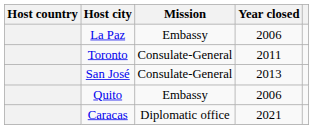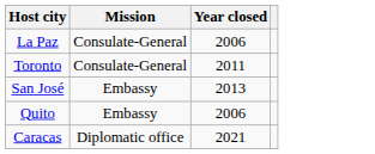 <table class="wikitable plainrowheaders" style="text-align:center;">
 <tr>
-<th scope="col">Host country</th>
 <th scope="col">Host city</th>
 <th scope="col">Mission</th>
 <th scope="col">Year closed</th>
 <th scope="col"></th>
 </tr>
 <tr>
-<th scope="row"></th>
 <td><a href='#'>La Paz</a></td>
-<td>Embassy</td>
+<td>Consulate-General</td>
 <td>2006</td>
 <td></td>
 </tr>
 <tr>
-<th scope="row"></th>
 <td><a href='#'>Toronto</a></td>
 <td>Consulate-General</td>
 <td>2011</td>
 <td></td>
 </tr>
 <tr>
-<th scope="row"></th>
 <td><a href='#'>San José</a></td>
-<td>Consulate-General</td>
+<td>Embassy</td>
 <td>2013</td>
 <td></td>
 </tr>
 <tr>
-<th scope="row"></th>
 <td><a href='#'>Quito</a></td>
 <td>Embassy</td>
 <td>2006</td>
 <td></td>
 </tr>
 <tr>
-<th scope="row"></th>
 <td><a href='#'>Caracas</a></td>
 <td>Diplomatic office</td>
 <td>2021</td>
 <td></td>
 </tr>
 </table>
